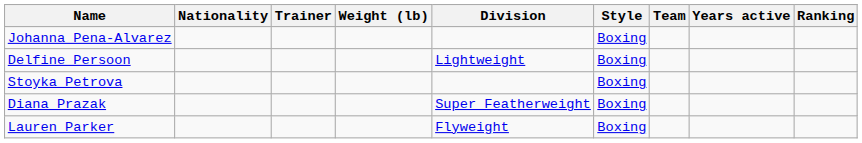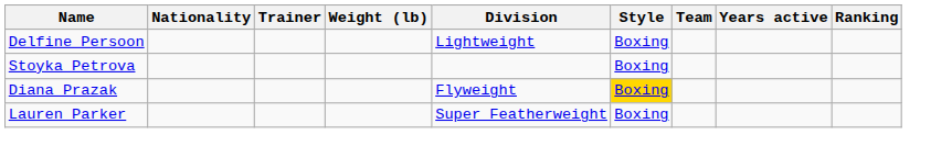 <table class="wikitable sortable">
 <tr>
 <th><strong>Name</strong></th>
 <th><strong>Nationality</strong></th>
 <th><strong>Trainer</strong></th>
 <th><strong>Weight (lb)</strong></th>
 <th><strong>Division</strong></th>
 <th><strong>Style</strong></th>
 <th><strong>Team</strong></th>
 <th><strong>Years active</strong></th>
 <th><strong>Ranking</strong></th>
-</tr>
-<tr>
-<td><a href='#'>Johanna Pena-Alvarez</a></td>
-<td></td>
-<td></td>
-<td></td>
-<td></td>
-<td><a href='#'>Boxing</a></td>
-<td></td>
-<td></td>
-<td></td>
 </tr>
 <tr>
 <td><a href='#'>Delfine Persoon</a></td>
 <td></td>
 <td></td>
 <td></td>
 <td><a href='#'>Lightweight</a></td>
 <td><a href='#'>Boxing</a></td>
 <td></td>
 <td></td>
 <td></td>
 </tr>
 <tr>
 <td><a href='#'>Stoyka Petrova</a></td>
 <td></td>
 <td></td>
 <td></td>
 <td></td>
 <td><a href='#'>Boxing</a></td>
 <td></td>
 <td></td>
 <td></td>
 </tr>
 <tr>
 <td><a href='#'>Diana Prazak</a></td>
 <td></td>
 <td></td>
 <td></td>
-<td><a href='#'>Super Featherweight</a></td>
-<td><a href='#'>Boxing</a></td>
+<td><a href='#'>Flyweight</a></td>
+<td style="background: gold;"><a href='#'>Boxing</a></td>
 <td></td>
 <td></td>
 <td></td>
 </tr>
 <tr>
 <td><a href='#'>Lauren Parker</a></td>
 <td></td>
 <td></td>
 <td></td>
-<td><a href='#'>Flyweight</a></td>
+<td><a href='#'>Super Featherweight</a></td>
 <td><a href='#'>Boxing</a></td>
 <td></td>
 <td></td>
 <td></td>
 </tr>
 </table>
